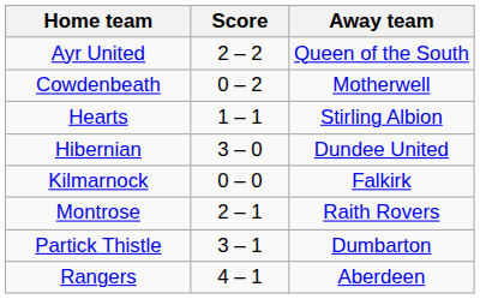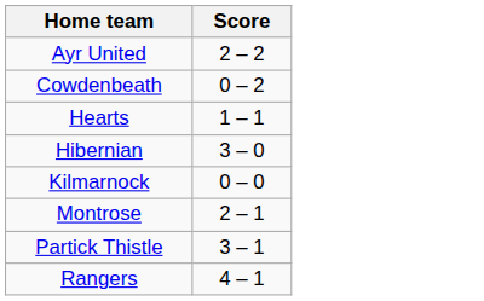 <table class="wikitable" style="text-align: center">
 <tr>
 <th width=140>Home team</th>
 <th width=70>Score</th>
-<th width=140>Away team</th>
 </tr>
 <tr>
 <td><a href='#'>Ayr United</a></td>
 <td>2 – 2</td>
-<td><a href='#'>Queen of the South</a></td>
 </tr>
 <tr>
 <td><a href='#'>Cowdenbeath</a></td>
 <td>0 – 2</td>
-<td><a href='#'>Motherwell</a></td>
 </tr>
 <tr>
 <td><a href='#'>Hearts</a></td>
 <td>1 – 1</td>
-<td><a href='#'>Stirling Albion</a></td>
 </tr>
 <tr>
 <td><a href='#'>Hibernian</a></td>
 <td>3 – 0</td>
-<td><a href='#'>Dundee United</a></td>
 </tr>
 <tr>
 <td><a href='#'>Kilmarnock</a></td>
 <td>0 – 0</td>
-<td><a href='#'>Falkirk</a></td>
 </tr>
 <tr>
 <td><a href='#'>Montrose</a></td>
 <td>2 – 1</td>
-<td><a href='#'>Raith Rovers</a></td>
 </tr>
 <tr>
 <td><a href='#'>Partick Thistle</a></td>
 <td>3 – 1</td>
-<td><a href='#'>Dumbarton</a></td>
 </tr>
 <tr>
 <td><a href='#'>Rangers</a></td>
 <td>4 – 1</td>
-<td><a href='#'>Aberdeen</a></td>
 </tr>
 </table>
